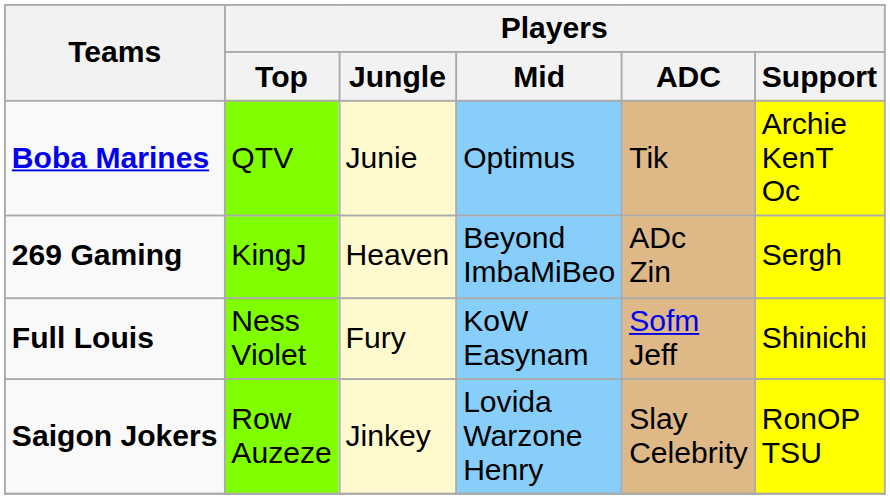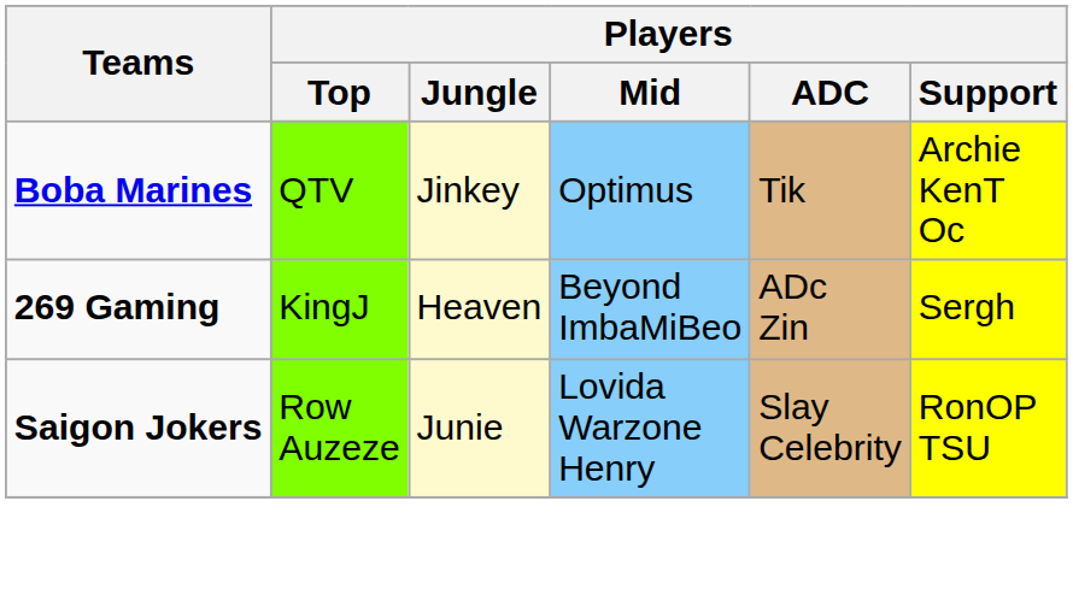 <table class="wikitable">
 <tr>
 <th rowspan="2">Teams</th>
 <th colspan="5">Players</th>
 </tr>
 <tr>
 <th>Top</th>
 <th>Jungle</th>
 <th>Mid</th>
 <th>ADC</th>
 <th>Support</th>
 </tr>
 <tr>
 <td><strong><a href='#'>Boba Marines</a></strong></td>
 <td style="background:#7FFF00;"> QTV</td>
-<td style="background:#FFFACD;"> Junie</td>
+<td style="background:#FFFACD;"> Jinkey</td>
 <td style="background:#87CEFA;"> Optimus</td>
 <td style="background:#DEB887;"> Tik</td>
 <td style="background:#FFFF00;"> Archie  <br>  KenT <br>  Oc</td>
 </tr>
 <tr>
 <td><strong>269 Gaming</strong></td>
 <td style="background:#7FFF00;"> KingJ</td>
 <td style="background:#FFFACD;"> Heaven</td>
 <td style="background:#87CEFA;"> Beyond  <br>  ImbaMiBeo</td>
 <td style="background:#DEB887;"> ADc  <br>  Zin</td>
 <td style="background:#FFFF00;"> Sergh</td>
 </tr>
 <tr>
-<td><strong>Full Louis</strong></td>
-<td style="background:#7FFF00;"> Ness            <br>   Violet</td>
-<td style="background:#FFFACD;"> Fury</td>
-<td style="background:#87CEFA;"> KoW             <br>   Easynam</td>
-<td style="background:#DEB887;"> <a href='#'>Sofm</a>   <br>   Jeff</td>
-<td style="background:#FFFF00;"> Shinichi</td>
-</tr>
-<tr>
 <td><strong>Saigon Jokers</strong></td>
 <td style="background:#7FFF00;"> Row        <br>  Auzeze</td>
-<td style="background:#FFFACD;"> Jinkey</td>
+<td style="background:#FFFACD;"> Junie</td>
 <td style="background:#87CEFA;"> Lovida     <br>  Warzone    <br>  Henry</td>
 <td style="background:#DEB887;"> Slay       <br>  Celebrity</td>
 <td style="background:#FFFF00;"> RonOP      <br>  TSU</td>
 </tr>
 <tr>
 </tr>
 </table>
